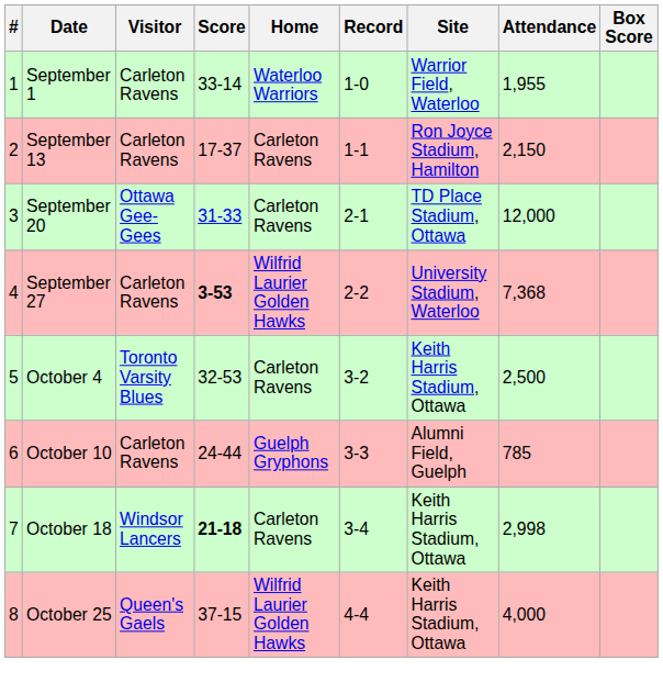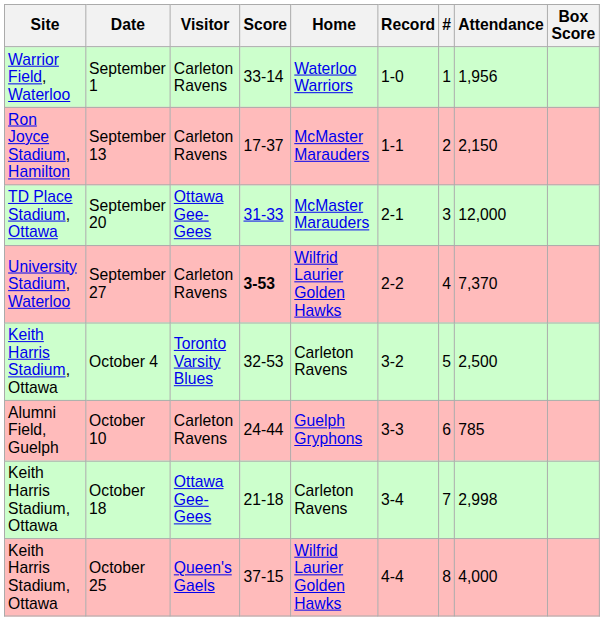 <table class="wikitable">
 <tr>
-<th>#</th>
+<th>Site</th>
 <th>Date</th>
 <th>Visitor</th>
 <th>Score</th>
 <th>Home</th>
 <th>Record</th>
-<th>Site</th>
+<th>#</th>
 <th>Attendance</th>
 <th>Box Score</th>
 </tr>
 <tr bgcolor="#cfc">
-<td>1</td>
+<td><a href='#'>Warrior Field</a>, <a href='#'>Waterloo</a></td>
 <td>September 1</td>
 <td>Carleton Ravens</td>
 <td>33-14</td>
 <td><a href='#'>Waterloo Warriors</a></td>
 <td>1-0</td>
-<td><a href='#'>Warrior Field</a>, <a href='#'>Waterloo</a></td>
-<td>1,955</td>
+<td>1</td>
+<td>1,956</td>
 <td></td>
 </tr>
 <tr bgcolor="#ffbbbb">
-<td>2</td>
+<td><a href='#'>Ron Joyce Stadium</a>, <a href='#'>Hamilton</a></td>
 <td>September 13</td>
 <td>Carleton Ravens</td>
 <td>17-37</td>
-<td>Carleton Ravens</td>
+<td><a href='#'>McMaster Marauders</a></td>
 <td>1-1</td>
-<td><a href='#'>Ron Joyce Stadium</a>, <a href='#'>Hamilton</a></td>
+<td>2</td>
 <td>2,150</td>
 <td></td>
 </tr>
 <tr bgcolor="#cfc">
-<td>3</td>
+<td><a href='#'>TD Place Stadium</a>, <a href='#'>Ottawa</a></td>
 <td>September 20</td>
 <td><a href='#'>Ottawa Gee-Gees</a></td>
 <td><a href='#'>31-33</a></td>
-<td>Carleton Ravens</td>
+<td><a href='#'>McMaster Marauders</a></td>
 <td>2-1</td>
-<td><a href='#'>TD Place Stadium</a>, <a href='#'>Ottawa</a></td>
+<td>3</td>
 <td>12,000</td>
 <td></td>
 </tr>
 <tr bgcolor="#ffbbbb">
-<td>4</td>
+<td><a href='#'>University Stadium</a>, <a href='#'>Waterloo</a></td>
 <td>September 27</td>
 <td>Carleton Ravens</td>
 <td><strong>3-53</strong></td>
 <td><a href='#'>Wilfrid Laurier Golden Hawks</a></td>
 <td>2-2</td>
-<td><a href='#'>University Stadium</a>, <a href='#'>Waterloo</a></td>
-<td>7,368</td>
+<td>4</td>
+<td>7,370</td>
 <td></td>
 </tr>
 <tr bgcolor="#cfc">
-<td>5</td>
+<td><a href='#'>Keith Harris Stadium</a>, Ottawa</td>
 <td>October 4</td>
 <td><a href='#'>Toronto Varsity Blues</a></td>
 <td>32-53</td>
 <td>Carleton Ravens</td>
 <td>3-2</td>
-<td><a href='#'>Keith Harris Stadium</a>, Ottawa</td>
+<td>5</td>
 <td>2,500</td>
 <td></td>
 </tr>
 <tr bgcolor="#ffbbbb">
-<td>6</td>
+<td>Alumni Field, Guelph</td>
 <td>October 10</td>
 <td>Carleton Ravens</td>
 <td>24-44</td>
 <td><a href='#'>Guelph Gryphons</a></td>
 <td>3-3</td>
-<td>Alumni Field, Guelph</td>
+<td>6</td>
 <td>785</td>
 <td></td>
 </tr>
 <tr bgcolor="#cfc">
-<td>7</td>
+<td>Keith Harris Stadium, Ottawa</td>
 <td>October 18</td>
-<td><a href='#'>Windsor Lancers</a></td>
-<td><strong>21-18</strong></td>
+<td><a href='#'>Ottawa Gee-Gees</a></td>
+<td>21-18</td>
 <td>Carleton Ravens</td>
 <td>3-4</td>
-<td>Keith Harris Stadium, Ottawa</td>
+<td>7</td>
 <td>2,998</td>
 <td></td>
 </tr>
 <tr bgcolor="#ffbbbb">
-<td>8</td>
+<td>Keith Harris Stadium, Ottawa</td>
 <td>October 25</td>
 <td><a href='#'>Queen's Gaels</a></td>
 <td>37-15</td>
 <td><a href='#'>Wilfrid Laurier Golden Hawks</a></td>
 <td>4-4</td>
-<td>Keith Harris Stadium, Ottawa</td>
+<td>8</td>
 <td>4,000</td>
 <td></td>
 </tr>
 </table>
